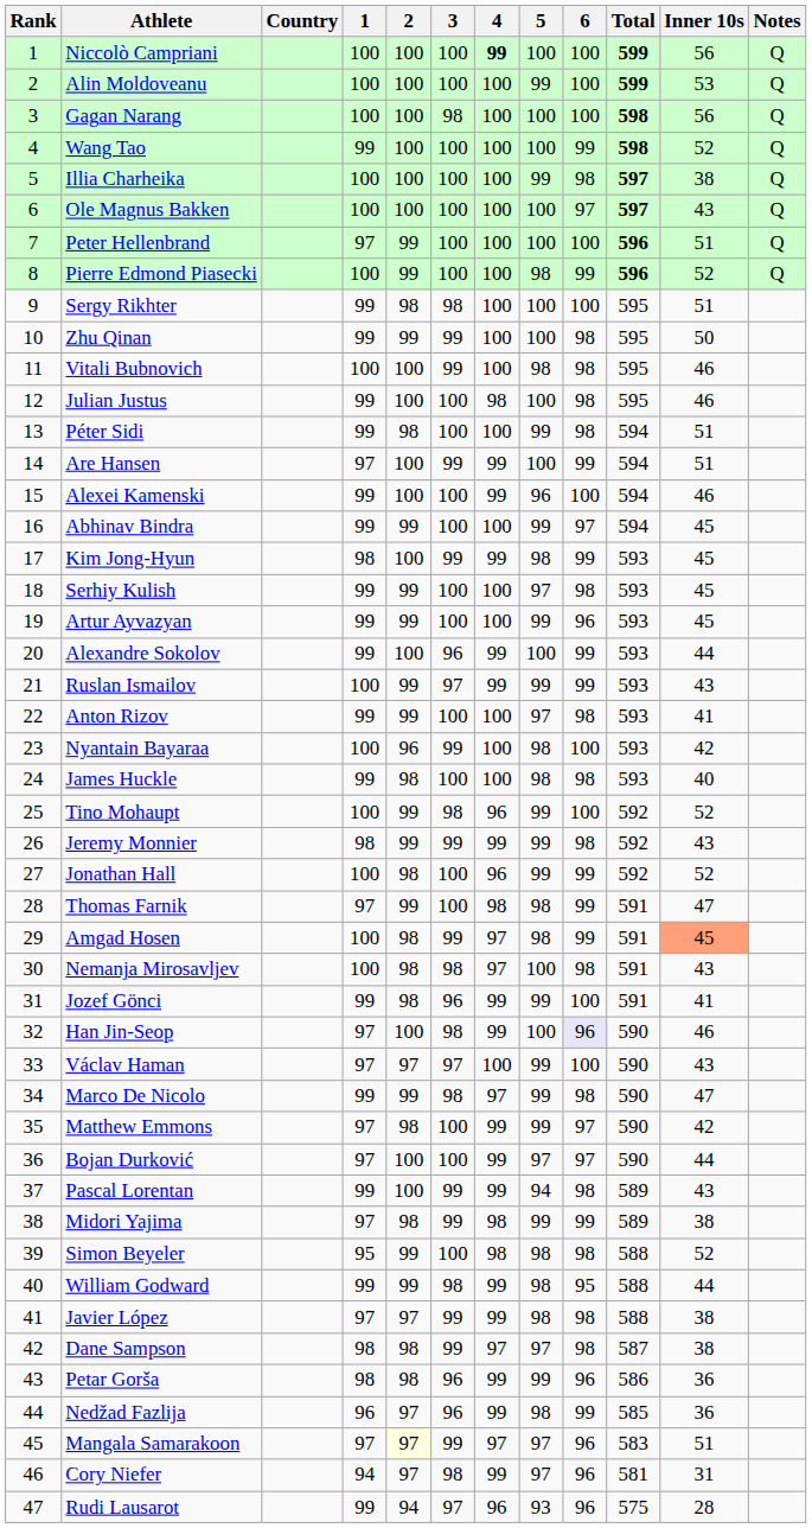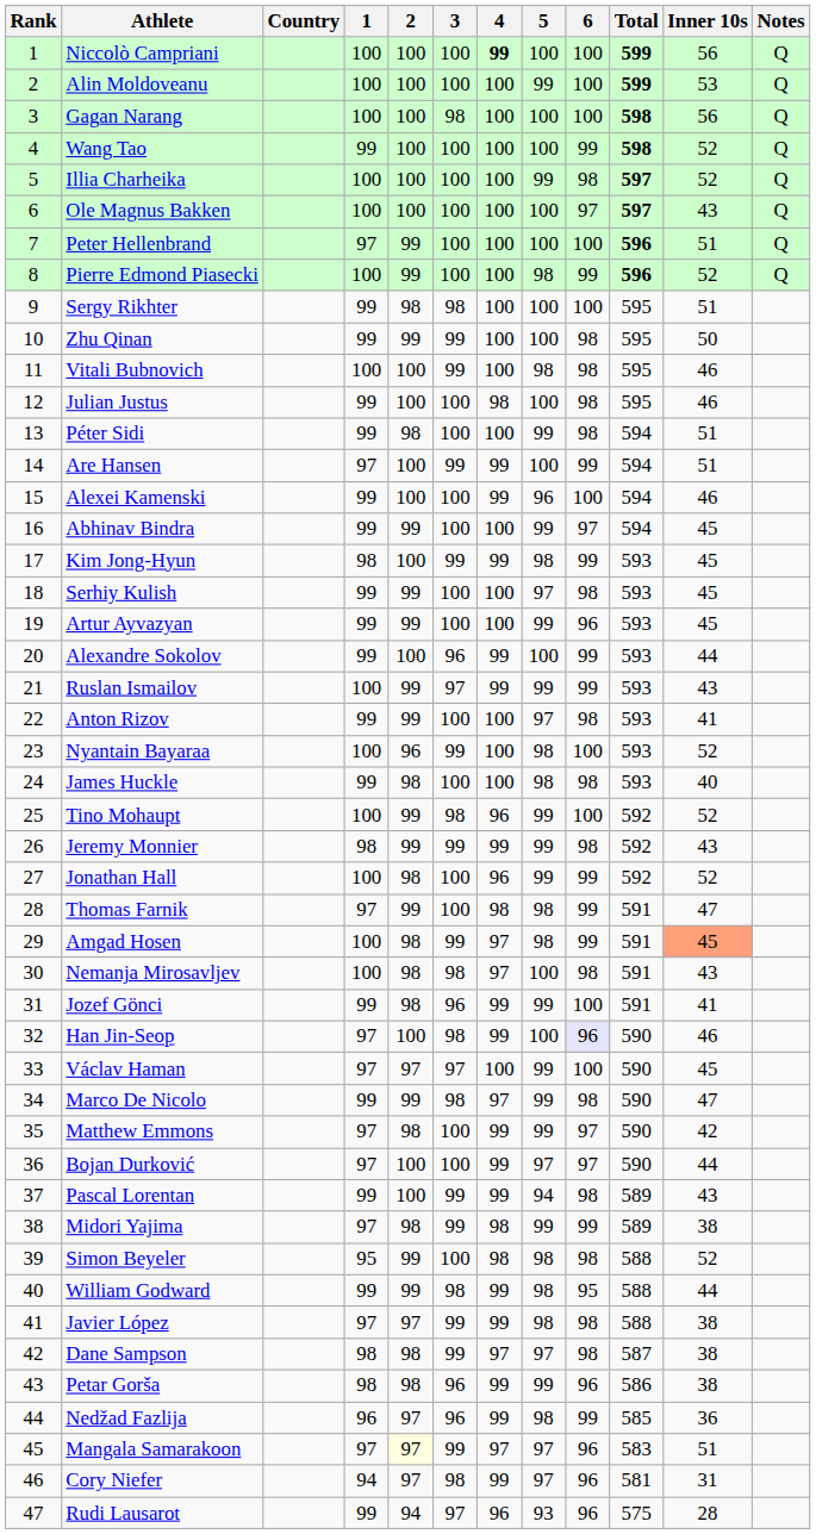 <table class="wikitable sortable" style="text-align:center">
 <tr>
 <th>Rank</th>
 <th>Athlete</th>
 <th>Country</th>
 <th class="unsortable" style="width: 28px">1</th>
 <th class="unsortable" style="width: 28px">2</th>
 <th class="unsortable" style="width: 28px">3</th>
 <th class="unsortable" style="width: 28px">4</th>
 <th class="unsortable" style="width: 28px">5</th>
 <th class="unsortable" style="width: 28px">6</th>
 <th>Total</th>
 <th>Inner 10s</th>
 <th class="unsortable">Notes</th>
 </tr>
 <tr bgcolor=ccffcc>
 <td>1</td>
 <td align="left"><a href='#'>Niccolò Campriani</a></td>
 <td align="left"></td>
 <td>100</td>
 <td>100</td>
 <td>100</td>
 <td><strong>99</strong></td>
 <td>100</td>
 <td>100</td>
 <td><strong>599</strong></td>
 <td>56</td>
 <td>Q</td>
 </tr>
 <tr bgcolor=ccffcc>
 <td>2</td>
 <td align="left"><a href='#'>Alin Moldoveanu</a></td>
 <td align="left"></td>
 <td>100</td>
 <td>100</td>
 <td>100</td>
 <td>100</td>
 <td>99</td>
 <td>100</td>
 <td><strong>599</strong></td>
 <td>53</td>
 <td>Q</td>
 </tr>
 <tr bgcolor=ccffcc>
 <td>3</td>
 <td align="left"><a href='#'>Gagan Narang</a></td>
 <td align="left"></td>
 <td>100</td>
 <td>100</td>
 <td>98</td>
 <td>100</td>
 <td>100</td>
 <td>100</td>
 <td><strong>598</strong></td>
 <td>56</td>
 <td>Q</td>
 </tr>
 <tr bgcolor=ccffcc>
 <td>4</td>
 <td align="left"><a href='#'>Wang Tao</a></td>
 <td align="left"></td>
 <td>99</td>
 <td>100</td>
 <td>100</td>
 <td>100</td>
 <td>100</td>
 <td>99</td>
 <td><strong>598</strong></td>
 <td>52</td>
 <td>Q</td>
 </tr>
 <tr bgcolor=ccffcc>
 <td>5</td>
 <td align="left"><a href='#'>Illia Charheika</a></td>
 <td align="left"></td>
 <td>100</td>
 <td>100</td>
 <td>100</td>
 <td>100</td>
 <td>99</td>
 <td>98</td>
 <td><strong>597</strong></td>
-<td>38</td>
+<td>52</td>
 <td>Q</td>
 </tr>
 <tr bgcolor=ccffcc>
 <td>6</td>
 <td align="left"><a href='#'>Ole Magnus Bakken</a></td>
 <td align="left"></td>
 <td>100</td>
 <td>100</td>
 <td>100</td>
 <td>100</td>
 <td>100</td>
 <td>97</td>
 <td><strong>597</strong></td>
 <td>43</td>
 <td>Q</td>
 </tr>
 <tr bgcolor=ccffcc>
 <td>7</td>
 <td align="left"><a href='#'>Peter Hellenbrand</a></td>
 <td align="left"></td>
 <td>97</td>
 <td>99</td>
 <td>100</td>
 <td>100</td>
 <td>100</td>
 <td>100</td>
 <td><strong>596</strong></td>
 <td>51</td>
 <td>Q</td>
 </tr>
 <tr bgcolor=ccffcc>
 <td>8</td>
 <td align="left"><a href='#'>Pierre Edmond Piasecki</a></td>
 <td align="left"></td>
 <td>100</td>
 <td>99</td>
 <td>100</td>
 <td>100</td>
 <td>98</td>
 <td>99</td>
 <td><strong>596</strong></td>
 <td>52</td>
 <td>Q</td>
 </tr>
 <tr>
 <td>9</td>
 <td align="left"><a href='#'>Sergy Rikhter</a></td>
 <td align="left"></td>
 <td>99</td>
 <td>98</td>
 <td>98</td>
 <td>100</td>
 <td>100</td>
 <td>100</td>
 <td>595</td>
 <td>51</td>
 <td></td>
 </tr>
 <tr>
 <td>10</td>
 <td align="left"><a href='#'>Zhu Qinan</a></td>
 <td align="left"></td>
 <td>99</td>
 <td>99</td>
 <td>99</td>
 <td>100</td>
 <td>100</td>
 <td>98</td>
 <td>595</td>
 <td>50</td>
 <td></td>
 </tr>
 <tr>
 <td>11</td>
 <td align="left"><a href='#'>Vitali Bubnovich</a></td>
 <td align="left"></td>
 <td>100</td>
 <td>100</td>
 <td>99</td>
 <td>100</td>
 <td>98</td>
 <td>98</td>
 <td>595</td>
 <td>46</td>
 <td></td>
 </tr>
 <tr>
 <td>12</td>
 <td align="left"><a href='#'>Julian Justus</a></td>
 <td align="left"></td>
 <td>99</td>
 <td>100</td>
 <td>100</td>
 <td>98</td>
 <td>100</td>
 <td>98</td>
 <td>595</td>
 <td>46</td>
 <td></td>
 </tr>
 <tr>
 <td>13</td>
 <td align="left"><a href='#'>Péter Sidi</a></td>
 <td align="left"></td>
 <td>99</td>
 <td>98</td>
 <td>100</td>
 <td>100</td>
 <td>99</td>
 <td>98</td>
 <td>594</td>
 <td>51</td>
 <td></td>
 </tr>
 <tr>
 <td>14</td>
 <td align="left"><a href='#'>Are Hansen</a></td>
 <td align="left"></td>
 <td>97</td>
 <td>100</td>
 <td>99</td>
 <td>99</td>
 <td>100</td>
 <td>99</td>
 <td>594</td>
 <td>51</td>
 <td></td>
 </tr>
 <tr>
 <td>15</td>
 <td align="left"><a href='#'>Alexei Kamenski</a></td>
 <td align="left"></td>
 <td>99</td>
 <td>100</td>
 <td>100</td>
 <td>99</td>
 <td>96</td>
 <td>100</td>
 <td>594</td>
 <td>46</td>
 <td></td>
 </tr>
 <tr>
 <td>16</td>
 <td align="left"><a href='#'>Abhinav Bindra</a></td>
 <td align="left"></td>
 <td>99</td>
 <td>99</td>
 <td>100</td>
 <td>100</td>
 <td>99</td>
 <td>97</td>
 <td>594</td>
 <td>45</td>
 <td></td>
 </tr>
 <tr>
 <td>17</td>
 <td align="left"><a href='#'>Kim Jong-Hyun</a></td>
 <td align="left"></td>
 <td>98</td>
 <td>100</td>
 <td>99</td>
 <td>99</td>
 <td>98</td>
 <td>99</td>
 <td>593</td>
 <td>45</td>
 <td></td>
 </tr>
 <tr>
 <td>18</td>
 <td align="left"><a href='#'>Serhiy Kulish</a></td>
 <td align="left"></td>
 <td>99</td>
 <td>99</td>
 <td>100</td>
 <td>100</td>
 <td>97</td>
 <td>98</td>
 <td>593</td>
 <td>45</td>
 <td></td>
 </tr>
 <tr>
 <td>19</td>
 <td align="left"><a href='#'>Artur Ayvazyan</a></td>
 <td align="left"></td>
 <td>99</td>
 <td>99</td>
 <td>100</td>
 <td>100</td>
 <td>99</td>
 <td>96</td>
 <td>593</td>
 <td>45</td>
 <td></td>
 </tr>
 <tr>
 <td>20</td>
 <td align="left"><a href='#'>Alexandre Sokolov</a></td>
 <td align="left"></td>
 <td>99</td>
 <td>100</td>
 <td>96</td>
 <td>99</td>
 <td>100</td>
 <td>99</td>
 <td>593</td>
 <td>44</td>
 <td></td>
 </tr>
 <tr>
 <td>21</td>
 <td align="left"><a href='#'>Ruslan Ismailov</a></td>
 <td align="left"></td>
 <td>100</td>
 <td>99</td>
 <td>97</td>
 <td>99</td>
 <td>99</td>
 <td>99</td>
 <td>593</td>
 <td>43</td>
 <td></td>
 </tr>
 <tr>
 <td>22</td>
 <td align="left"><a href='#'>Anton Rizov</a></td>
 <td align="left"></td>
 <td>99</td>
 <td>99</td>
 <td>100</td>
 <td>100</td>
 <td>97</td>
 <td>98</td>
 <td>593</td>
 <td>41</td>
 <td></td>
 </tr>
 <tr>
 <td>23</td>
 <td align="left"><a href='#'>Nyantain Bayaraa</a></td>
 <td align="left"></td>
 <td>100</td>
 <td>96</td>
 <td>99</td>
 <td>100</td>
 <td>98</td>
 <td>100</td>
 <td>593</td>
-<td>42</td>
+<td>52</td>
 <td></td>
 </tr>
 <tr>
 <td>24</td>
 <td align="left"><a href='#'>James Huckle</a></td>
 <td align="left"></td>
 <td>99</td>
 <td>98</td>
 <td>100</td>
 <td>100</td>
 <td>98</td>
 <td>98</td>
 <td>593</td>
 <td>40</td>
 <td></td>
 </tr>
 <tr>
 <td>25</td>
 <td align="left"><a href='#'>Tino Mohaupt</a></td>
 <td align="left"></td>
 <td>100</td>
 <td>99</td>
 <td>98</td>
 <td>96</td>
 <td>99</td>
 <td>100</td>
 <td>592</td>
 <td>52</td>
 <td></td>
 </tr>
 <tr>
 <td>26</td>
 <td align="left"><a href='#'>Jeremy Monnier</a></td>
 <td align="left"></td>
 <td>98</td>
 <td>99</td>
 <td>99</td>
 <td>99</td>
 <td>99</td>
 <td>98</td>
 <td>592</td>
 <td>43</td>
 <td></td>
 </tr>
 <tr>
 <td>27</td>
 <td align="left"><a href='#'>Jonathan Hall</a></td>
 <td align="left"></td>
 <td>100</td>
 <td>98</td>
 <td>100</td>
 <td>96</td>
 <td>99</td>
 <td>99</td>
 <td>592</td>
 <td>52</td>
 <td></td>
 </tr>
 <tr>
 <td>28</td>
 <td align="left"><a href='#'>Thomas Farnik</a></td>
 <td align="left"></td>
 <td>97</td>
 <td>99</td>
 <td>100</td>
 <td>98</td>
 <td>98</td>
 <td>99</td>
 <td>591</td>
 <td>47</td>
 <td></td>
 </tr>
 <tr>
 <td>29</td>
 <td align="left"><a href='#'>Amgad Hosen</a></td>
 <td align="left"></td>
 <td>100</td>
 <td>98</td>
 <td>99</td>
 <td>97</td>
 <td>98</td>
 <td>99</td>
 <td>591</td>
 <td style="background: lightsalmon;">45</td>
 <td></td>
 </tr>
 <tr>
 <td>30</td>
 <td align="left"><a href='#'>Nemanja Mirosavljev</a></td>
 <td align="left"></td>
 <td>100</td>
 <td>98</td>
 <td>98</td>
 <td>97</td>
 <td>100</td>
 <td>98</td>
 <td>591</td>
 <td>43</td>
 <td></td>
 </tr>
 <tr>
 <td>31</td>
 <td align="left"><a href='#'>Jozef Gönci</a></td>
 <td align="left"></td>
 <td>99</td>
 <td>98</td>
 <td>96</td>
 <td>99</td>
 <td>99</td>
 <td>100</td>
 <td>591</td>
 <td>41</td>
 <td></td>
 </tr>
 <tr>
 <td>32</td>
 <td align="left"><a href='#'>Han Jin-Seop</a></td>
 <td align="left"></td>
 <td>97</td>
 <td>100</td>
 <td>98</td>
 <td>99</td>
 <td>100</td>
 <td style="background: lavender;">96</td>
 <td>590</td>
 <td>46</td>
 <td></td>
 </tr>
 <tr>
 <td>33</td>
 <td align="left"><a href='#'>Václav Haman</a></td>
 <td align="left"></td>
 <td>97</td>
 <td>97</td>
 <td>97</td>
 <td>100</td>
 <td>99</td>
 <td>100</td>
 <td>590</td>
-<td>43</td>
+<td>45</td>
 <td></td>
 </tr>
 <tr>
 <td>34</td>
 <td align="left"><a href='#'>Marco De Nicolo</a></td>
 <td align="left"></td>
 <td>99</td>
 <td>99</td>
 <td>98</td>
 <td>97</td>
 <td>99</td>
 <td>98</td>
 <td>590</td>
 <td>47</td>
 <td></td>
 </tr>
 <tr>
 <td>35</td>
 <td align="left"><a href='#'>Matthew Emmons</a></td>
 <td align="left"></td>
 <td>97</td>
 <td>98</td>
 <td>100</td>
 <td>99</td>
 <td>99</td>
 <td>97</td>
 <td>590</td>
 <td>42</td>
 <td></td>
 </tr>
 <tr>
 <td>36</td>
 <td align="left"><a href='#'>Bojan Durković</a></td>
 <td align="left"></td>
 <td>97</td>
 <td>100</td>
 <td>100</td>
 <td>99</td>
 <td>97</td>
 <td>97</td>
 <td>590</td>
 <td>44</td>
 <td></td>
 </tr>
 <tr>
 <td>37</td>
 <td align="left"><a href='#'>Pascal Lorentan</a></td>
 <td align="left"></td>
 <td>99</td>
 <td>100</td>
 <td>99</td>
 <td>99</td>
 <td>94</td>
 <td>98</td>
 <td>589</td>
 <td>43</td>
 <td></td>
 </tr>
 <tr>
 <td>38</td>
 <td align="left"><a href='#'>Midori Yajima</a></td>
 <td align="left"></td>
 <td>97</td>
 <td>98</td>
 <td>99</td>
 <td>98</td>
 <td>99</td>
 <td>99</td>
 <td>589</td>
 <td>38</td>
 <td></td>
 </tr>
 <tr>
 <td>39</td>
 <td align="left"><a href='#'>Simon Beyeler</a></td>
 <td align="left"></td>
 <td>95</td>
 <td>99</td>
 <td>100</td>
 <td>98</td>
 <td>98</td>
 <td>98</td>
 <td>588</td>
 <td>52</td>
 <td></td>
 </tr>
 <tr>
 <td>40</td>
 <td align="left"><a href='#'>William Godward</a></td>
 <td align="left"></td>
 <td>99</td>
 <td>99</td>
 <td>98</td>
 <td>99</td>
 <td>98</td>
 <td>95</td>
 <td>588</td>
 <td>44</td>
 <td></td>
 </tr>
 <tr>
 <td>41</td>
 <td align="left"><a href='#'>Javier López</a></td>
 <td align="left"></td>
 <td>97</td>
 <td>97</td>
 <td>99</td>
 <td>99</td>
 <td>98</td>
 <td>98</td>
 <td>588</td>
 <td>38</td>
 <td></td>
 </tr>
 <tr>
 <td>42</td>
 <td align="left"><a href='#'>Dane Sampson</a></td>
 <td align="left"></td>
 <td>98</td>
 <td>98</td>
 <td>99</td>
 <td>97</td>
 <td>97</td>
 <td>98</td>
 <td>587</td>
 <td>38</td>
 <td></td>
 </tr>
 <tr>
 <td>43</td>
 <td align="left"><a href='#'>Petar Gorša</a></td>
 <td align="left"></td>
 <td>98</td>
 <td>98</td>
 <td>96</td>
 <td>99</td>
 <td>99</td>
 <td>96</td>
 <td>586</td>
-<td>36</td>
+<td>38</td>
 <td></td>
 </tr>
 <tr>
 <td>44</td>
 <td align="left"><a href='#'>Nedžad Fazlija</a></td>
 <td align="left"></td>
 <td>96</td>
 <td>97</td>
 <td>96</td>
 <td>99</td>
 <td>98</td>
 <td>99</td>
 <td>585</td>
 <td>36</td>
 <td></td>
 </tr>
 <tr>
 <td>45</td>
 <td align="left"><a href='#'>Mangala Samarakoon</a></td>
 <td align="left"></td>
 <td>97</td>
 <td style="background: lightyellow;">97</td>
 <td>99</td>
 <td>97</td>
 <td>97</td>
 <td>96</td>
 <td>583</td>
 <td>51</td>
 <td></td>
 </tr>
 <tr>
 <td>46</td>
 <td align="left"><a href='#'>Cory Niefer</a></td>
 <td align="left"></td>
 <td>94</td>
 <td>97</td>
 <td>98</td>
 <td>99</td>
 <td>97</td>
 <td>96</td>
 <td>581</td>
 <td>31</td>
 <td></td>
 </tr>
 <tr>
 <td>47</td>
 <td align="left"><a href='#'>Rudi Lausarot</a></td>
 <td align="left"></td>
 <td>99</td>
 <td>94</td>
 <td>97</td>
 <td>96</td>
 <td>93</td>
 <td>96</td>
 <td>575</td>
 <td>28</td>
 <td></td>
 </tr>
 </table>
